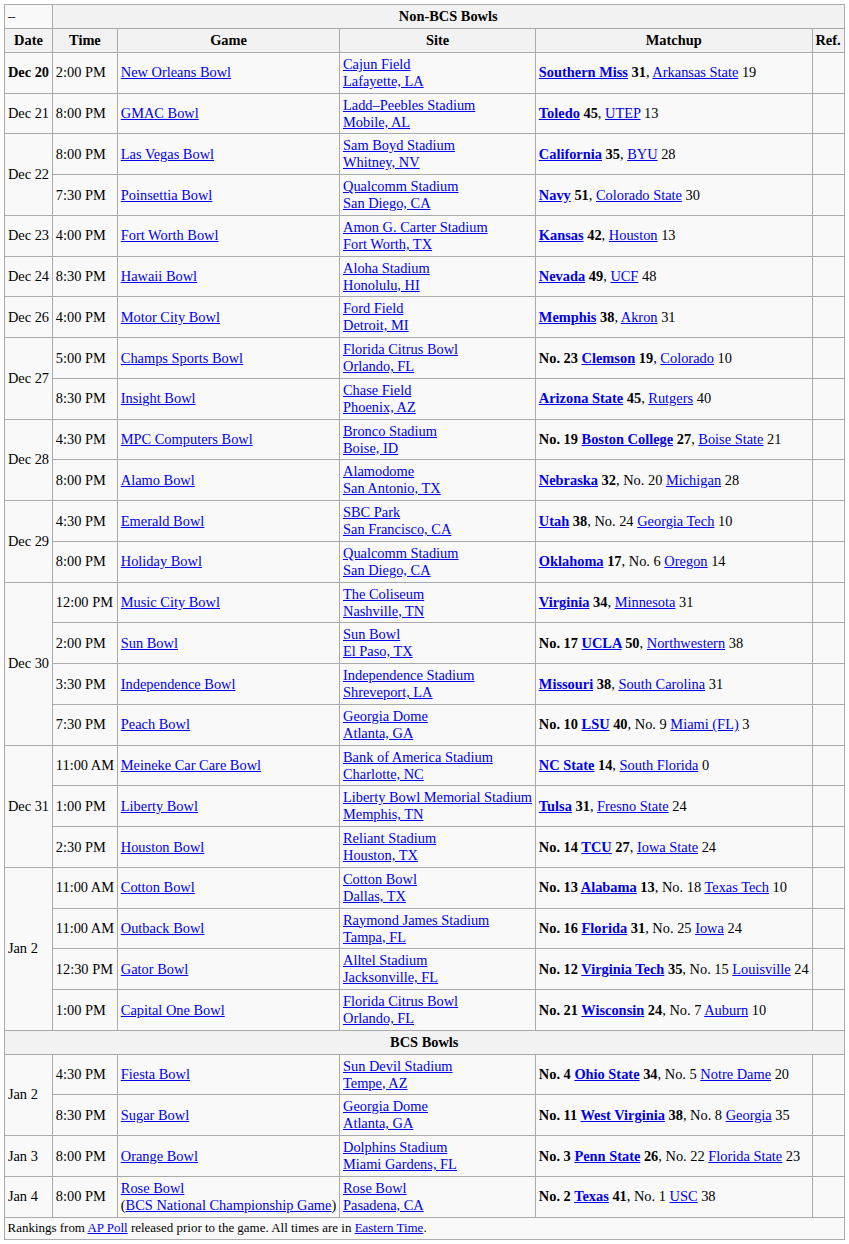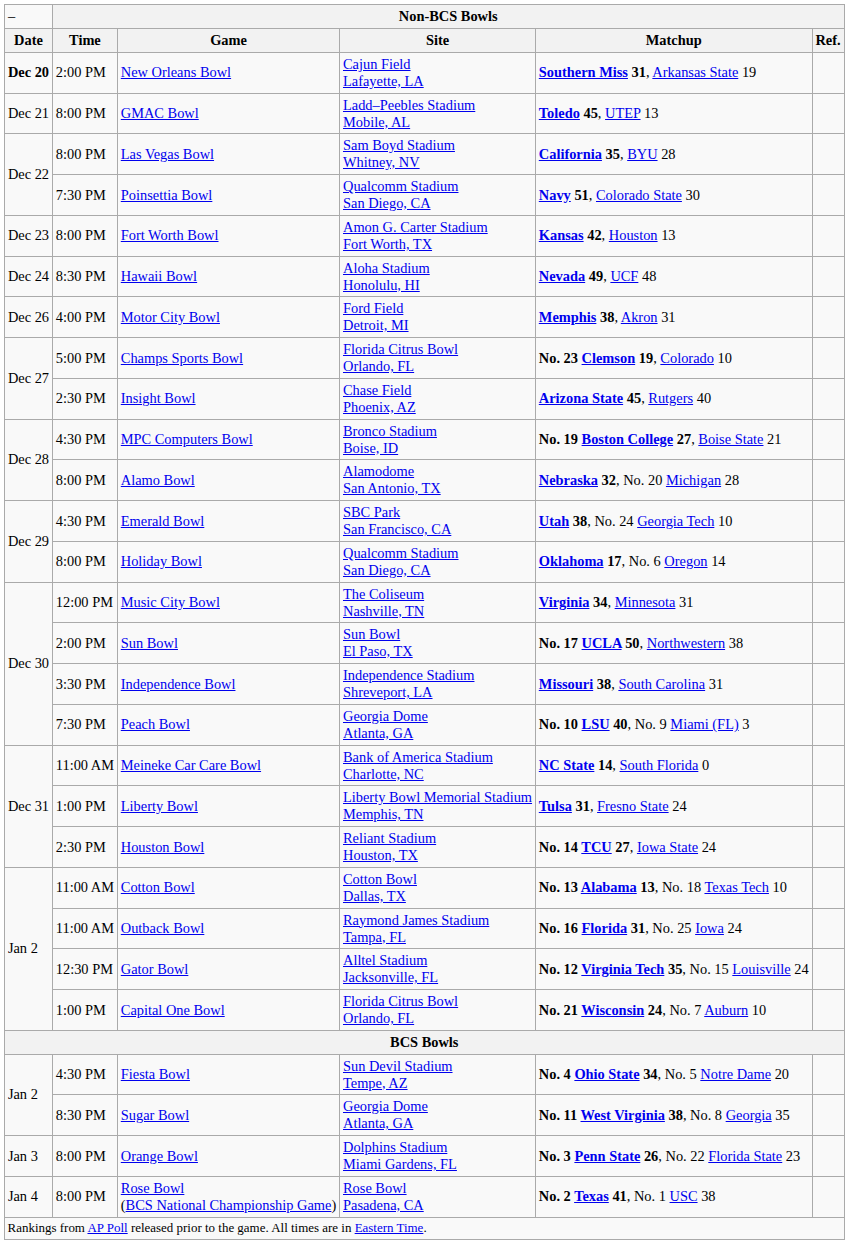 <table class="wikitable" style="font-size:90%">
 <tr>
 <td>–</td>
 <th colspan=7>Non-BCS Bowls</th>
 </tr>
 <tr>
 <th>Date</th>
 <th>Time</th>
 <th>Game</th>
 <th>Site</th>
 <th>Matchup</th>
 <th>Ref.</th>
 </tr>
 <tr>
 <td><strong>Dec 20</strong></td>
 <td>2:00 PM</td>
 <td><a href='#'>New Orleans Bowl</a></td>
 <td><a href='#'>Cajun Field</a><br><a href='#'>Lafayette, LA</a></td>
 <td><strong><a href='#'>Southern Miss</a> 31</strong>, <a href='#'>Arkansas State</a> 19</td>
 <td></td>
 </tr>
 <tr>
 <td>Dec 21</td>
 <td>8:00 PM</td>
 <td><a href='#'>GMAC Bowl</a></td>
 <td><a href='#'>Ladd–Peebles Stadium</a><br><a href='#'>Mobile, AL</a></td>
 <td><strong><a href='#'>Toledo</a> 45</strong>, <a href='#'>UTEP</a> 13</td>
 <td></td>
 </tr>
 <tr>
 <td rowspan="2">Dec 22</td>
 <td>8:00 PM</td>
 <td><a href='#'>Las Vegas Bowl</a></td>
 <td><a href='#'>Sam Boyd Stadium</a><br><a href='#'>Whitney, NV</a></td>
 <td><strong><a href='#'>California</a> 35</strong>, <a href='#'>BYU</a> 28</td>
 <td></td>
 </tr>
 <tr>
 <td>7:30 PM</td>
 <td><a href='#'>Poinsettia Bowl</a></td>
 <td><a href='#'>Qualcomm Stadium</a><br><a href='#'>San Diego, CA</a></td>
 <td><strong><a href='#'>Navy</a> 51</strong>, <a href='#'>Colorado State</a> 30</td>
 <td></td>
 </tr>
 <tr>
 <td>Dec 23</td>
-<td>4:00 PM</td>
+<td>8:00 PM</td>
 <td><a href='#'>Fort Worth Bowl</a></td>
 <td><a href='#'>Amon G. Carter Stadium</a><br><a href='#'>Fort Worth, TX</a></td>
 <td><strong><a href='#'>Kansas</a> 42</strong>, <a href='#'>Houston</a> 13</td>
 <td></td>
 </tr>
 <tr>
 <td>Dec 24</td>
 <td>8:30 PM</td>
 <td><a href='#'>Hawaii Bowl</a></td>
 <td><a href='#'>Aloha Stadium</a><br><a href='#'>Honolulu, HI</a></td>
 <td><strong><a href='#'>Nevada</a> 49</strong>, <a href='#'>UCF</a> 48</td>
 <td></td>
 </tr>
 <tr>
 <td>Dec 26</td>
 <td>4:00 PM</td>
 <td><a href='#'>Motor City Bowl</a></td>
 <td><a href='#'>Ford Field</a><br><a href='#'>Detroit, MI</a></td>
 <td><strong><a href='#'>Memphis</a> 38</strong>, <a href='#'>Akron</a> 31</td>
 <td></td>
 </tr>
 <tr>
 <td rowspan="2">Dec 27</td>
 <td>5:00 PM</td>
 <td><a href='#'>Champs Sports Bowl</a></td>
 <td><a href='#'>Florida Citrus Bowl</a><br><a href='#'>Orlando, FL</a></td>
 <td><strong>No. 23 <a href='#'>Clemson</a> 19</strong>, <a href='#'>Colorado</a> 10</td>
 <td></td>
 </tr>
 <tr>
-<td>8:30 PM</td>
+<td>2:30 PM</td>
 <td><a href='#'>Insight Bowl</a></td>
 <td><a href='#'>Chase Field</a><br><a href='#'>Phoenix, AZ</a></td>
 <td><strong><a href='#'>Arizona State</a> 45</strong>, <a href='#'>Rutgers</a> 40</td>
 <td></td>
 </tr>
 <tr>
 <td rowspan="2">Dec 28</td>
 <td>4:30 PM</td>
 <td><a href='#'>MPC Computers Bowl</a></td>
 <td><a href='#'>Bronco Stadium</a><br><a href='#'>Boise, ID</a></td>
 <td><strong>No. 19 <a href='#'>Boston College</a> 27</strong>, <a href='#'>Boise State</a> 21</td>
 <td></td>
 </tr>
 <tr>
 <td>8:00 PM</td>
 <td><a href='#'>Alamo Bowl</a></td>
 <td><a href='#'>Alamodome</a><br><a href='#'>San Antonio, TX</a></td>
 <td><strong><a href='#'>Nebraska</a> 32</strong>, No. 20 <a href='#'>Michigan</a> 28</td>
 <td></td>
 </tr>
 <tr>
 <td rowspan="2">Dec 29</td>
 <td>4:30 PM</td>
 <td><a href='#'>Emerald Bowl</a></td>
 <td><a href='#'>SBC Park</a><br><a href='#'>San Francisco, CA</a></td>
 <td><strong><a href='#'>Utah</a> 38</strong>, No. 24 <a href='#'>Georgia Tech</a> 10</td>
 <td></td>
 </tr>
 <tr>
 <td>8:00 PM</td>
 <td><a href='#'>Holiday Bowl</a></td>
 <td><a href='#'>Qualcomm Stadium</a><br><a href='#'>San Diego, CA</a></td>
 <td><strong><a href='#'>Oklahoma</a> 17</strong>, No. 6 <a href='#'>Oregon</a> 14</td>
 <td></td>
 </tr>
 <tr>
 <td rowspan="4">Dec 30</td>
 <td>12:00 PM</td>
 <td><a href='#'>Music City Bowl</a></td>
 <td><a href='#'>The Coliseum</a><br><a href='#'>Nashville, TN</a></td>
 <td><strong><a href='#'>Virginia</a> 34</strong>, <a href='#'>Minnesota</a> 31</td>
 <td></td>
 </tr>
 <tr>
 <td>2:00 PM</td>
 <td><a href='#'>Sun Bowl</a></td>
 <td><a href='#'>Sun Bowl</a><br><a href='#'>El Paso, TX</a></td>
 <td><strong>No. 17 <a href='#'>UCLA</a> 50</strong>, <a href='#'>Northwestern</a> 38</td>
 <td></td>
 </tr>
 <tr>
 <td>3:30 PM</td>
 <td><a href='#'>Independence Bowl</a></td>
 <td><a href='#'>Independence Stadium</a><br><a href='#'>Shreveport, LA</a></td>
 <td><strong><a href='#'>Missouri</a> 38</strong>, <a href='#'>South Carolina</a> 31</td>
 <td></td>
 </tr>
 <tr>
 <td>7:30 PM</td>
 <td><a href='#'>Peach Bowl</a></td>
 <td><a href='#'>Georgia Dome</a><br><a href='#'>Atlanta, GA</a></td>
 <td><strong>No. 10 <a href='#'>LSU</a> 40</strong>, No. 9 <a href='#'>Miami (FL)</a> 3</td>
 <td></td>
 </tr>
 <tr>
 <td rowspan="3">Dec 31</td>
 <td>11:00 AM</td>
 <td><a href='#'>Meineke Car Care Bowl</a></td>
 <td><a href='#'>Bank of America Stadium</a><br><a href='#'>Charlotte, NC</a></td>
 <td><strong><a href='#'>NC State</a> 14</strong>, <a href='#'>South Florida</a> 0</td>
 <td></td>
 </tr>
 <tr>
 <td>1:00 PM</td>
 <td><a href='#'>Liberty Bowl</a></td>
 <td><a href='#'>Liberty Bowl Memorial Stadium</a><br><a href='#'>Memphis, TN</a></td>
 <td><strong><a href='#'>Tulsa</a> 31</strong>, <a href='#'>Fresno State</a> 24</td>
 <td></td>
 </tr>
 <tr>
 <td>2:30 PM</td>
 <td><a href='#'>Houston Bowl</a></td>
 <td><a href='#'>Reliant Stadium</a><br><a href='#'>Houston, TX</a></td>
 <td><strong>No. 14 <a href='#'>TCU</a> 27</strong>, <a href='#'>Iowa State</a> 24</td>
 <td></td>
 </tr>
 <tr>
 <td rowspan="4">Jan 2</td>
 <td>11:00 AM</td>
 <td><a href='#'>Cotton Bowl</a></td>
 <td><a href='#'>Cotton Bowl</a><br><a href='#'>Dallas, TX</a></td>
 <td><strong>No. 13 <a href='#'>Alabama</a> 13</strong>, No. 18 <a href='#'>Texas Tech</a> 10</td>
 <td></td>
 </tr>
 <tr>
 <td>11:00 AM</td>
 <td><a href='#'>Outback Bowl</a></td>
 <td><a href='#'>Raymond James Stadium</a><br><a href='#'>Tampa, FL</a></td>
 <td><strong>No. 16 <a href='#'>Florida</a> 31</strong>, No. 25 <a href='#'>Iowa</a> 24</td>
 <td></td>
 </tr>
 <tr>
 <td>12:30 PM</td>
 <td><a href='#'>Gator Bowl</a></td>
 <td><a href='#'>Alltel Stadium</a><br><a href='#'>Jacksonville, FL</a></td>
 <td><strong>No. 12 <a href='#'>Virginia Tech</a> 35</strong>, No. 15 <a href='#'>Louisville</a> 24</td>
 <td></td>
 </tr>
 <tr>
 <td>1:00 PM</td>
 <td><a href='#'>Capital One Bowl</a></td>
 <td><a href='#'>Florida Citrus Bowl</a><br><a href='#'>Orlando, FL</a></td>
 <td><strong>No. 21 <a href='#'>Wisconsin</a> 24</strong>, No. 7 <a href='#'>Auburn</a> 10</td>
 <td></td>
 </tr>
 <tr>
 <th colspan=7>BCS Bowls</th>
 </tr>
 <tr>
 <td rowspan="2">Jan 2</td>
 <td>4:30 PM</td>
 <td><a href='#'>Fiesta Bowl</a></td>
 <td><a href='#'>Sun Devil Stadium</a><br><a href='#'>Tempe, AZ</a></td>
 <td><strong>No. 4 <a href='#'>Ohio State</a> 34</strong>, No. 5 <a href='#'>Notre Dame</a> 20</td>
 <td></td>
 </tr>
 <tr>
 <td>8:30 PM</td>
 <td><a href='#'>Sugar Bowl</a></td>
 <td><a href='#'>Georgia Dome</a><br><a href='#'>Atlanta, GA</a></td>
 <td><strong>No. 11 <a href='#'>West Virginia</a> 38</strong>, No. 8 <a href='#'>Georgia</a> 35</td>
 <td></td>
 </tr>
 <tr>
 <td>Jan 3</td>
 <td>8:00 PM</td>
 <td><a href='#'>Orange Bowl</a></td>
 <td><a href='#'>Dolphins Stadium</a><br><a href='#'>Miami Gardens, FL</a></td>
 <td><strong>No. 3 <a href='#'>Penn State</a> 26</strong>, No. 22 <a href='#'>Florida State</a> 23</td>
 <td></td>
 </tr>
 <tr>
 <td>Jan 4</td>
 <td>8:00 PM</td>
 <td><a href='#'>Rose Bowl</a> <br> (<a href='#'>BCS National Championship Game</a>)</td>
 <td><a href='#'>Rose Bowl</a><br><a href='#'>Pasadena, CA</a></td>
 <td><strong>No. 2 <a href='#'>Texas</a> 41</strong>, No. 1 <a href='#'>USC</a> 38</td>
 <td></td>
 </tr>
 <tr>
 <td colspan=6 style="font-size:90%;">Rankings from <a href='#'>AP Poll</a> released prior to the game. All times are in <a href='#'>Eastern Time</a>.</td>
 </tr>
 </table>
